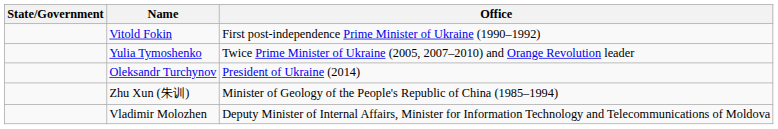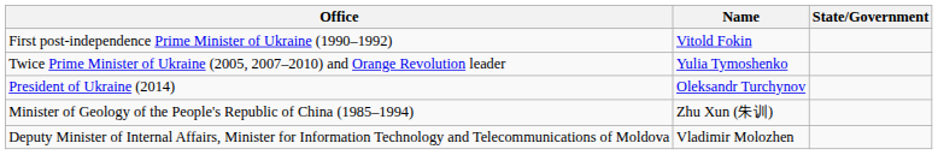 <table class="wikitable">
 <tr>
+<th>Office</th>
+<th>Name</th>
 <th>State/Government</th>
-<th>Name</th>
-<th>Office</th>
 </tr>
 <tr>
+<td>First post-independence <a href='#'>Prime Minister of Ukraine</a> (1990–1992)</td>
+<td><a href='#'>Vitold Fokin</a></td>
 <td><em></em></td>
-<td><a href='#'>Vitold Fokin</a></td>
-<td>First post-independence <a href='#'>Prime Minister of Ukraine</a> (1990–1992)</td>
 </tr>
 <tr>
+<td>Twice <a href='#'>Prime Minister of Ukraine</a> (2005, 2007–2010) and <a href='#'>Orange Revolution</a> leader</td>
+<td><a href='#'>Yulia Tymoshenko</a></td>
 <td><em></em></td>
-<td><a href='#'>Yulia Tymoshenko</a></td>
-<td>Twice <a href='#'>Prime Minister of Ukraine</a> (2005, 2007–2010) and <a href='#'>Orange Revolution</a> leader</td>
 </tr>
 <tr>
+<td><a href='#'>President of Ukraine</a> (2014)</td>
+<td><a href='#'>Oleksandr Turchynov</a></td>
 <td><em></em></td>
-<td><a href='#'>Oleksandr Turchynov</a></td>
-<td><a href='#'>President of Ukraine</a> (2014)</td>
 </tr>
 <tr>
+<td>Minister of Geology of the People's Republic of China (1985–1994)</td>
+<td>Zhu Xun (朱训)</td>
 <td><em></em></td>
-<td>Zhu Xun (朱训)</td>
-<td>Minister of Geology of the People's Republic of China (1985–1994)</td>
 </tr>
 <tr>
+<td>Deputy Minister of Internal Affairs, Minister for Information Technology and Telecommunications of Moldova</td>
+<td>Vladimir Molozhen</td>
 <td><em></em></td>
-<td>Vladimir Molozhen</td>
-<td>Deputy Minister of Internal Affairs, Minister for Information Technology and Telecommunications of Moldova</td>
 </tr>
 </table>
